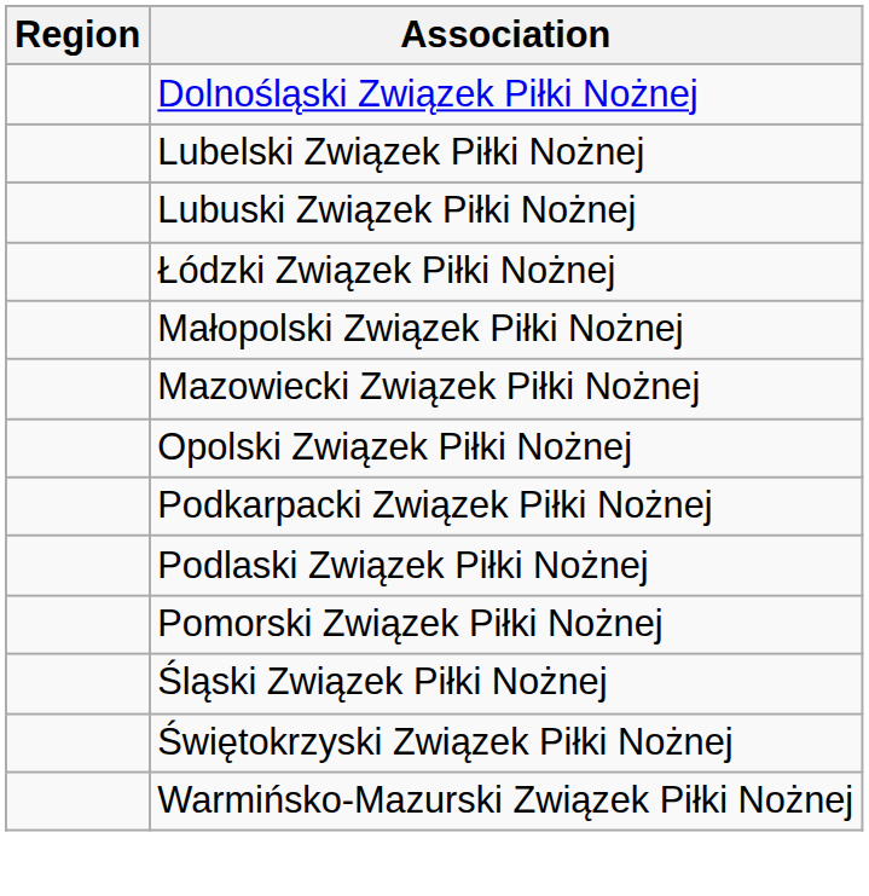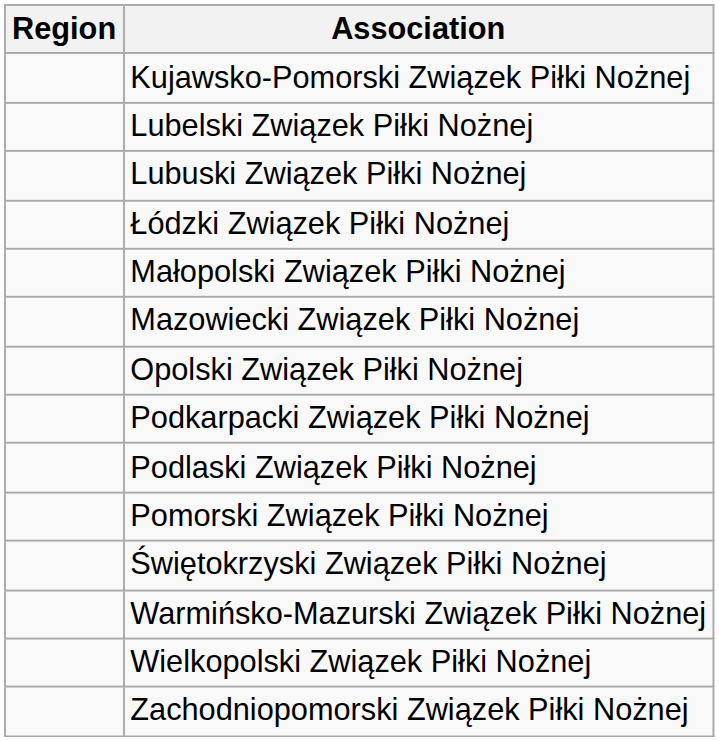 <table class="wikitable sortable">
 <tr>
 <th>Region</th>
 <th>Association</th>
 </tr>
 <tr>
 <td></td>
-<td><a href='#'>Dolnośląski Związek Piłki Nożnej</a></td>
+<td>Kujawsko-Pomorski Związek Piłki Nożnej</td>
 </tr>
 <tr>
 <td></td>
 <td>Lubelski Związek Piłki Nożnej</td>
 </tr>
 <tr>
 <td></td>
 <td>Lubuski Związek Piłki Nożnej</td>
 </tr>
 <tr>
 <td></td>
 <td>Łódzki Związek Piłki Nożnej</td>
 </tr>
 <tr>
 <td></td>
 <td>Małopolski Związek Piłki Nożnej</td>
 </tr>
 <tr>
 <td></td>
 <td>Mazowiecki Związek Piłki Nożnej</td>
 </tr>
 <tr>
 <td></td>
 <td>Opolski Związek Piłki Nożnej</td>
 </tr>
 <tr>
 <td></td>
 <td>Podkarpacki Związek Piłki Nożnej</td>
 </tr>
 <tr>
 <td></td>
 <td>Podlaski Związek Piłki Nożnej</td>
 </tr>
 <tr>
 <td></td>
 <td>Pomorski Związek Piłki Nożnej</td>
 </tr>
 <tr>
 <td></td>
-<td>Śląski Związek Piłki Nożnej</td>
-</tr>
-<tr>
-<td></td>
 <td>Świętokrzyski Związek Piłki Nożnej</td>
 </tr>
 <tr>
 <td></td>
 <td>Warmińsko-Mazurski Związek Piłki Nożnej</td>
 </tr>
+<tr>
+<td></td>
+<td>Wielkopolski Związek Piłki Nożnej</td>
+</tr>
+<tr>
+<td></td>
+<td>Zachodniopomorski Związek Piłki Nożnej</td>
+</tr>
 </table>
